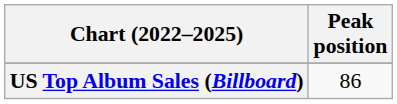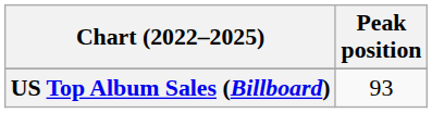 <table class="wikitable sortable plainrowheaders" style="text-align:center">
 <tr>
 <th scope="col">Chart (2022–2025)</th>
 <th scope="col">Peak<br>position</th>
 </tr>
 <tr>
 </tr>
 <tr>
 </tr>
 <tr>
 <th scope="row">US <a href='#'>Top Album Sales</a> (<em><a href='#'>Billboard</a></em>)</th>
-<td>86</td>
+<td>93</td>
 </tr>
 </table>
